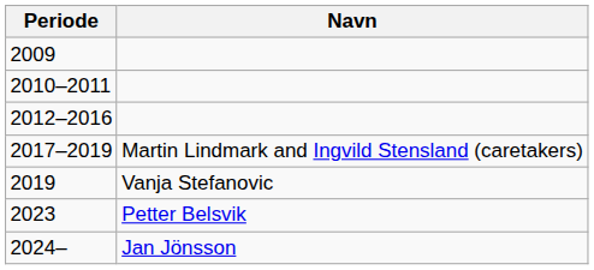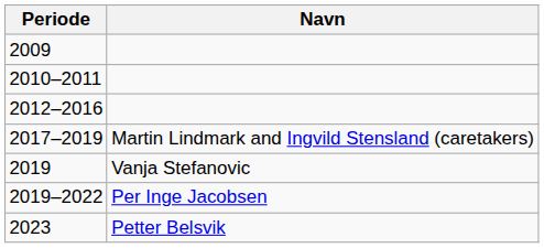 <table class="wikitable">
 <tr>
 <th>Periode</th>
 <th>Navn</th>
 </tr>
 <tr>
 <td>2009</td>
 <td></td>
 </tr>
 <tr>
 <td>2010–2011</td>
 <td></td>
 </tr>
 <tr>
 <td>2012–2016</td>
 <td></td>
 </tr>
 <tr>
 <td>2017–2019</td>
 <td>Martin Lindmark and <a href='#'>Ingvild Stensland</a> (caretakers)</td>
 </tr>
 <tr>
 <td>2019</td>
 <td>Vanja Stefanovic</td>
 </tr>
 <tr>
+<td>2019–2022</td>
+<td><a href='#'>Per Inge Jacobsen</a></td>
+</tr>
+<tr>
 <td>2023</td>
 <td><a href='#'>Petter Belsvik</a></td>
 </tr>
-<tr>
-<td>2024–</td>
-<td><a href='#'>Jan Jönsson</a></td>
-</tr>
 </table>
